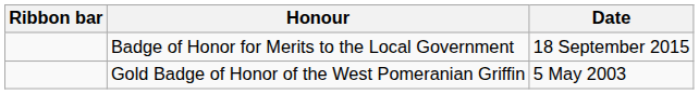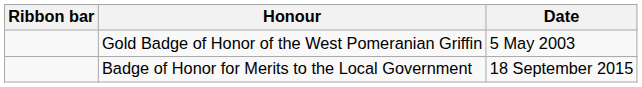 <table class="wikitable">
 <tr>
 <th>Ribbon bar</th>
 <th>Honour</th>
 <th>Date</th>
 </tr>
 <tr>
 <td></td>
+<td>Gold Badge of Honor of the West Pomeranian Griffin</td>
+<td>5 May 2003</td>
+</tr>
+<tr>
+<td></td>
 <td>Badge of Honor for Merits to the Local Government</td>
 <td>18 September 2015</td>
 </tr>
-<tr>
-<td></td>
-<td>Gold Badge of Honor of the West Pomeranian Griffin</td>
-<td>5 May 2003</td>
-</tr>
 </table>
